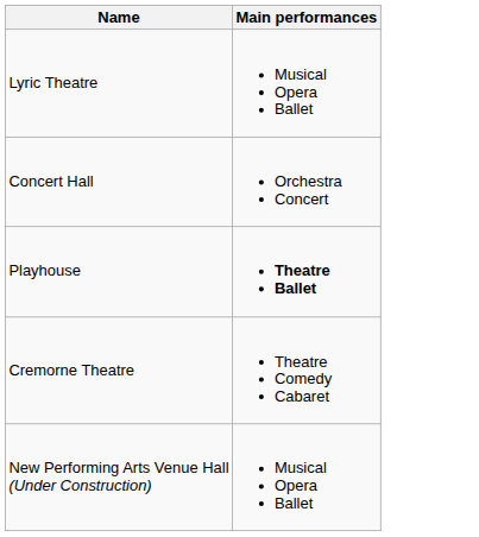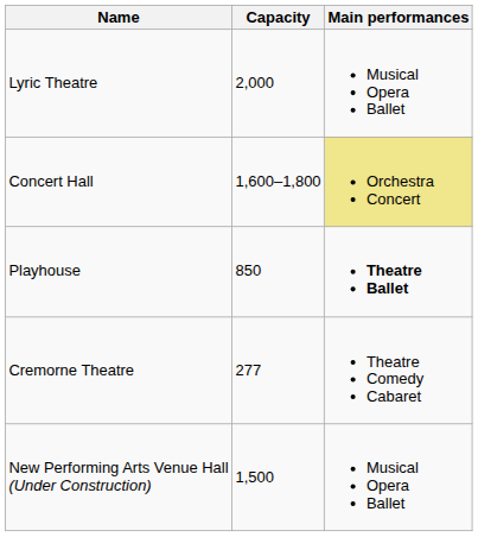 <table class="wikitable">
 <tr>
 <th>Name</th>
+<th>Capacity</th>
 <th>Main performances</th>
 </tr>
 <tr>
 <td>Lyric Theatre</td>
+<td>2,000</td>
 <td><br><ul><li>Musical</li><li>Opera</li><li>Ballet</li></ul></td>
 </tr>
 <tr>
 <td>Concert Hall</td>
-<td><br><ul><li>Orchestra</li><li>Concert</li></ul></td>
+<td>1,600–1,800</td>
+<td style="background: khaki;"><br><ul><li>Orchestra</li><li>Concert</li></ul></td>
 </tr>
 <tr>
 <td>Playhouse</td>
+<td>850</td>
 <td><strong><br><ul><li>Theatre</li><li>Ballet</li></ul></strong></td>
 </tr>
 <tr>
 <td>Cremorne Theatre</td>
+<td>277</td>
 <td><br><ul><li>Theatre</li><li>Comedy</li><li>Cabaret</li></ul></td>
 </tr>
 <tr>
 <td>New Performing Arts Venue Hall<br><em>(Under Construction)</em></td>
+<td>1,500</td>
 <td><br><ul><li>Musical</li><li>Opera</li><li>Ballet</li></ul></td>
 </tr>
 </table>
